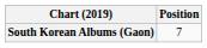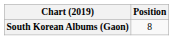 <table class="wikitable sortable plainrowheaders" style="text-align:center">
 <tr>
 <th scope="col">Chart (2019)</th>
 <th scope="col">Position</th>
 </tr>
 <tr>
 <th scope="row">South Korean Albums (Gaon)</th>
-<td>7</td>
+<td>8</td>
 </tr>
 </table>
